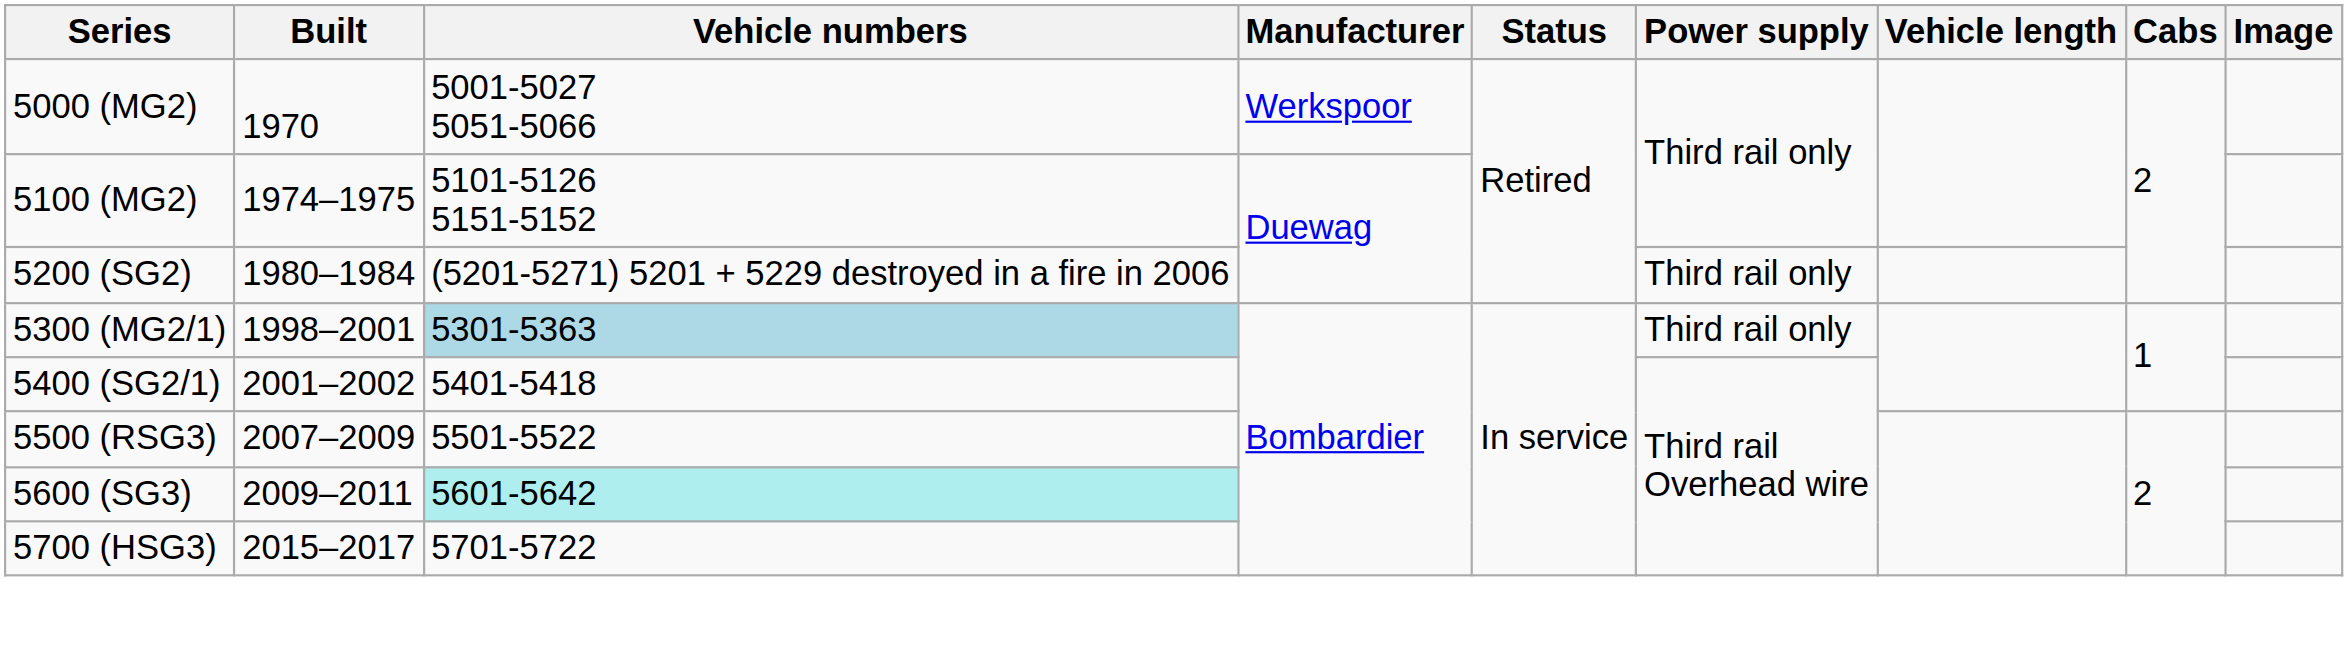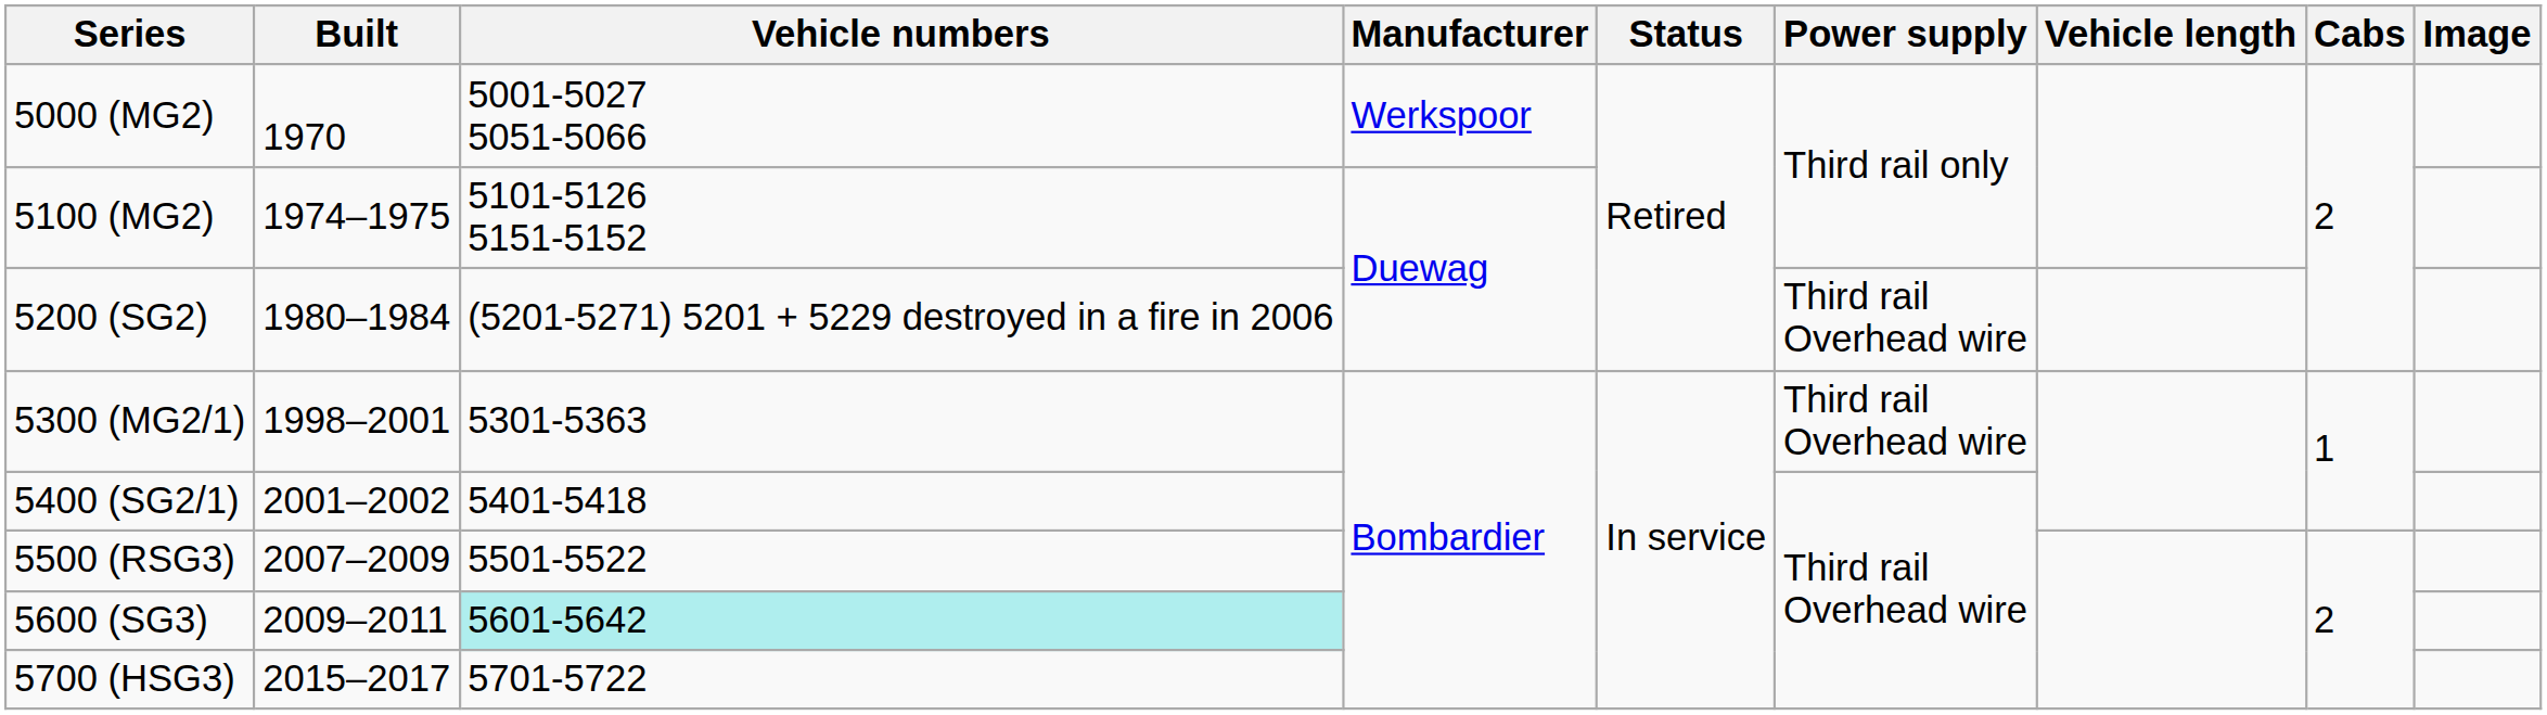 <table class="wikitable">
 <tr>
 <th>Series</th>
 <th>Built</th>
 <th>Vehicle numbers</th>
 <th>Manufacturer</th>
 <th>Status</th>
 <th>Power supply</th>
 <th>Vehicle length</th>
 <th>Cabs</th>
 <th>Image</th>
 </tr>
 <tr>
 <td>5000 (MG2)</td>
 <td><br>1970</td>
 <td>5001-5027<br>5051-5066</td>
 <td><a href='#'>Werkspoor</a></td>
 <td rowspan="3">Retired</td>
 <td rowspan="2">Third rail only</td>
 <td rowspan="2"></td>
 <td rowspan="3">2</td>
 <td></td>
 </tr>
 <tr>
 <td>5100 (MG2)</td>
 <td>1974–1975</td>
 <td>5101-5126<br>5151-5152</td>
 <td rowspan="2"><a href='#'>Duewag</a></td>
 <td></td>
 </tr>
 <tr>
 <td>5200 (SG2)</td>
 <td>1980–1984</td>
 <td>(5201-5271) 5201 + 5229 destroyed in a fire in 2006</td>
-<td>Third rail only</td>
+<td>Third rail<br>Overhead wire</td>
 <td></td>
 <td></td>
 </tr>
 <tr>
 <td>5300 (MG2/1)</td>
 <td>1998–2001</td>
-<td style="background: lightblue;">5301-5363</td>
+<td>5301-5363</td>
 <td rowspan="5"><a href='#'>Bombardier</a></td>
 <td rowspan="5">In service</td>
-<td>Third rail only</td>
+<td>Third rail<br>Overhead wire</td>
 <td rowspan="2"></td>
 <td rowspan="2">1</td>
 <td></td>
 </tr>
 <tr>
 <td>5400 (SG2/1)</td>
 <td>2001–2002</td>
 <td>5401-5418</td>
 <td rowspan="4">Third rail<br>Overhead wire</td>
 <td></td>
 </tr>
 <tr>
 <td>5500 (RSG3)</td>
 <td>2007–2009</td>
 <td>5501-5522</td>
 <td rowspan="3"></td>
 <td rowspan="3">2</td>
 <td></td>
 </tr>
 <tr>
 <td>5600 (SG3)</td>
 <td>2009–2011</td>
 <td style="background: paleturquoise;">5601-5642</td>
 <td></td>
 </tr>
 <tr>
 <td>5700 (HSG3)</td>
 <td>2015–2017</td>
 <td>5701-5722</td>
 <td></td>
 </tr>
 </table>
